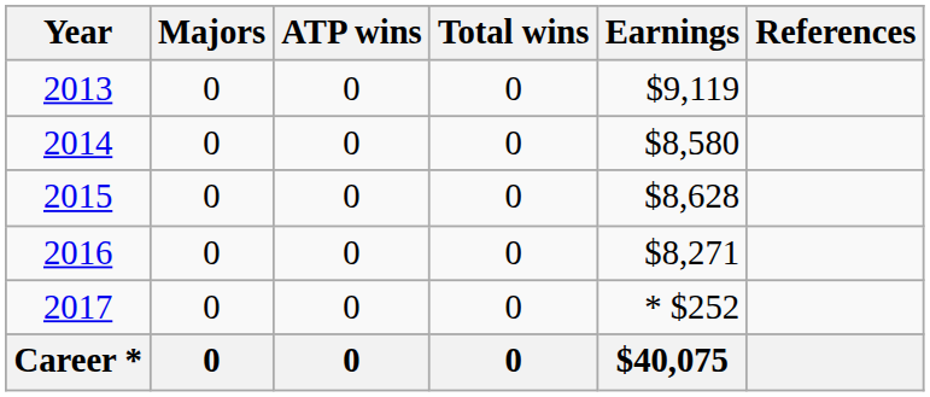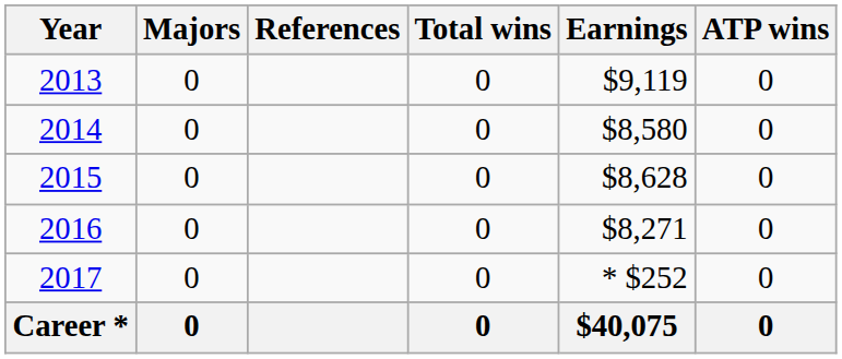 <table class=wikitable style=text-align:center>
 <tr>
 <th>Year</th>
 <th>Majors</th>
-<th>ATP wins</th>
+<th>References</th>
 <th>Total wins</th>
 <th>Earnings</th>
-<th>References</th>
+<th>ATP wins</th>
 </tr>
 <tr>
 <td><a href='#'>2013</a></td>
 <td>0</td>
-<td>0</td>
+<td></td>
 <td>0</td>
 <td align=right>$9,119</td>
-<td></td>
+<td>0</td>
 </tr>
 <tr>
 <td><a href='#'>2014</a></td>
 <td>0</td>
-<td>0</td>
+<td></td>
 <td>0</td>
 <td align=right>$8,580</td>
-<td></td>
+<td>0</td>
 </tr>
 <tr>
 <td><a href='#'>2015</a></td>
 <td>0</td>
-<td>0</td>
+<td></td>
 <td>0</td>
 <td align=right>$8,628</td>
-<td></td>
+<td>0</td>
 </tr>
 <tr>
 <td><a href='#'>2016</a></td>
 <td>0</td>
-<td>0</td>
+<td></td>
 <td>0</td>
 <td align=right>$8,271</td>
-<td></td>
+<td>0</td>
 </tr>
 <tr>
 <td><a href='#'>2017</a></td>
 <td>0</td>
-<td>0</td>
+<td></td>
 <td>0</td>
 <td align=right>* $252</td>
-<td></td>
+<td>0</td>
 </tr>
 <tr>
 <th>Career *</th>
 <th>0</th>
-<th>0</th>
+<th></th>
 <th>0</th>
 <th align=right>$40,075</th>
-<th></th>
+<th>0</th>
 </tr>
 </table>
